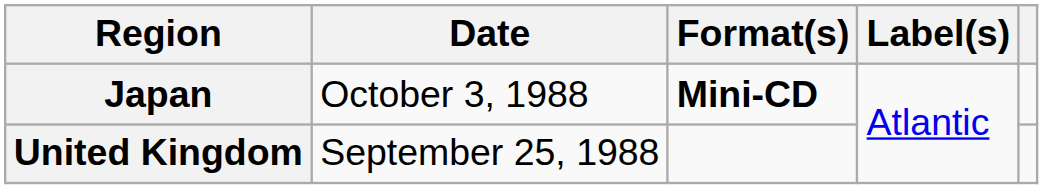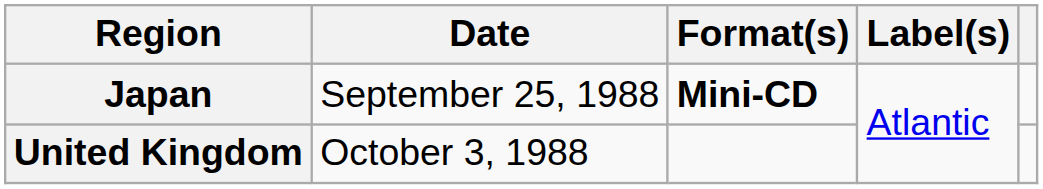 <table class="wikitable plainrowheaders">
 <tr>
 <th scope="col">Region</th>
 <th scope="col">Date</th>
 <th scope="col">Format(s)</th>
 <th scope="col">Label(s)</th>
 <th scope="col"></th>
 </tr>
 <tr>
 <th scope="row">Japan</th>
-<td>October 3, 1988</td>
+<td>September 25, 1988</td>
 <td><strong>Mini-CD</strong></td>
 <td rowspan="2"><a href='#'>Atlantic</a></td>
 <td></td>
 </tr>
 <tr>
 <th scope="row">United Kingdom</th>
-<td>September 25, 1988</td>
+<td>October 3, 1988</td>
 <td></td>
 <td></td>
 </tr>
 </table>
